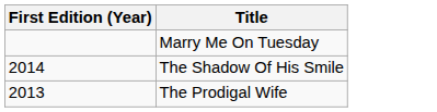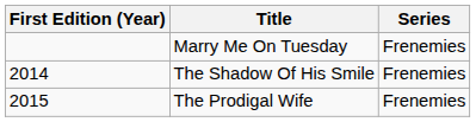 <table class="wikitable sortable">
 <tr>
 <th>First Edition (Year)</th>
 <th>Title</th>
+<th>Series</th>
 </tr>
 <tr>
 <td></td>
 <td>Marry Me On Tuesday</td>
+<td>Frenemies</td>
 </tr>
 <tr>
 <td>2014</td>
 <td>The Shadow Of His Smile</td>
+<td>Frenemies</td>
 </tr>
 <tr>
-<td>2013</td>
+<td>2015</td>
 <td>The Prodigal Wife</td>
+<td>Frenemies</td>
 </tr>
 </table>
